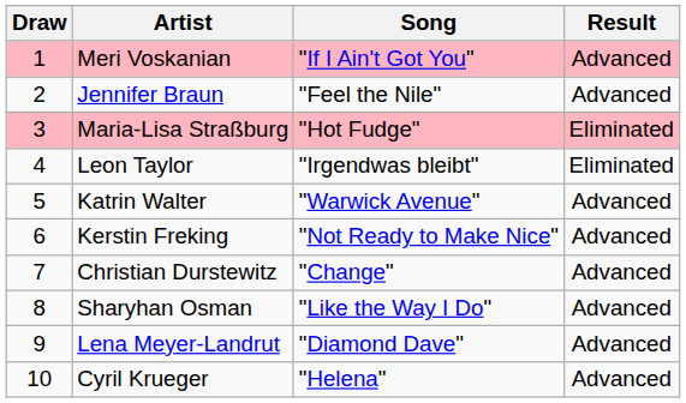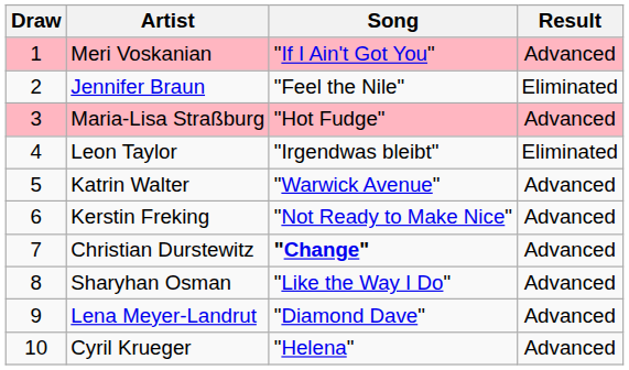 <table class="wikitable plainrowheaders" style="margin: 1em auto 1em auto; text-align:center;">
 <tr>
 <th>Draw</th>
 <th>Artist</th>
 <th>Song </th>
 <th>Result</th>
 </tr>
 <tr style="background:lightpink;">
 <td>1</td>
 <td align="left">Meri Voskanian</td>
 <td align="left">"<a href='#'>If I Ain't Got You</a>" </td>
 <td>Advanced</td>
 </tr>
 <tr>
 <td>2</td>
 <td align="left"><a href='#'>Jennifer Braun</a></td>
 <td align="left">"Feel the Nile" </td>
-<td>Advanced</td>
+<td>Eliminated</td>
 </tr>
 <tr style="background:lightpink;">
 <td>3</td>
 <td align="left">Maria-Lisa Straßburg</td>
 <td align="left">"Hot Fudge" </td>
-<td>Eliminated</td>
+<td>Advanced</td>
 </tr>
 <tr>
 <td>4</td>
 <td align="left">Leon Taylor</td>
 <td align="left">"Irgendwas bleibt" </td>
 <td>Eliminated</td>
 </tr>
 <tr>
 <td>5</td>
 <td align="left">Katrin Walter</td>
 <td align="left">"<a href='#'>Warwick Avenue</a>" </td>
 <td>Advanced</td>
 </tr>
 <tr>
 <td>6</td>
 <td align="left">Kerstin Freking</td>
 <td align="left">"<a href='#'>Not Ready to Make Nice</a>" </td>
 <td>Advanced</td>
 </tr>
 <tr>
 <td>7</td>
 <td align="left">Christian Durstewitz</td>
-<td align="left">"<a href='#'>Change</a>" </td>
+<td align="left"><strong>"<a href='#'>Change</a>" </strong></td>
 <td>Advanced</td>
 </tr>
 <tr>
 <td>8</td>
 <td align="left">Sharyhan Osman</td>
 <td align="left">"<a href='#'>Like the Way I Do</a>" </td>
 <td>Advanced</td>
 </tr>
 <tr>
 <td>9</td>
 <td align="left"><a href='#'>Lena Meyer-Landrut</a></td>
 <td align="left">"<a href='#'>Diamond Dave</a>" </td>
 <td>Advanced</td>
 </tr>
 <tr>
 <td>10</td>
 <td align="left">Cyril Krueger</td>
 <td align="left">"<a href='#'>Helena</a>" </td>
 <td>Advanced</td>
 </tr>
 </table>
